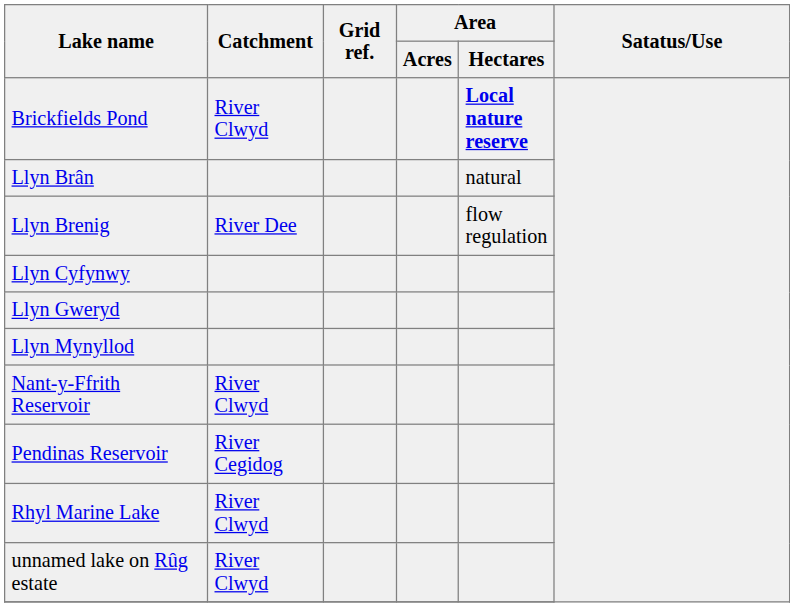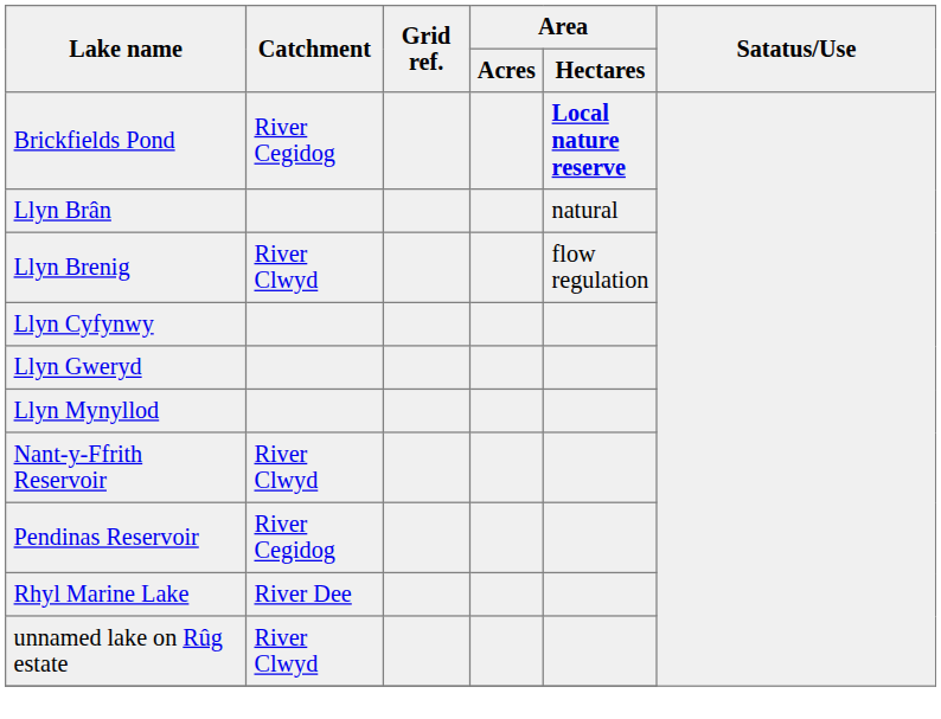 <table border=1 cellspacing=0 cellpadding=5 style="border-collapse: collapse; background:#f0f0f0;" class="sortable">
 <tr>
 <th rowspan=2 width=30%>Lake name</th>
 <th rowspan=2 width=15%>Catchment</th>
 <th rowspan=2 width=10%>Grid ref.</th>
 <th colspan=2 width=10%>Area</th>
 <th rowspan=2 width=35%>Satatus/Use</th>
 </tr>
 <tr>
 <th>Acres</th>
 <th>Hectares</th>
 </tr>
 <tr>
 <td><a href='#'>Brickfields Pond</a></td>
-<td><a href='#'>River Clwyd</a></td>
+<td><a href='#'>River Cegidog</a></td>
 <td></td>
 <td></td>
 <td><strong><a href='#'>Local nature reserve</a></strong></td>
 </tr>
 <tr>
 <td><a href='#'>Llyn Brân</a></td>
 <td></td>
 <td></td>
 <td></td>
 <td>natural</td>
 </tr>
 <tr>
 <td><a href='#'>Llyn Brenig</a></td>
-<td><a href='#'>River Dee</a></td>
+<td><a href='#'>River Clwyd</a></td>
 <td></td>
 <td></td>
 <td>flow regulation</td>
 </tr>
 <tr>
 <td><a href='#'>Llyn Cyfynwy</a></td>
 <td></td>
 <td></td>
 <td></td>
 <td></td>
 </tr>
 <tr>
 <td><a href='#'>Llyn Gweryd</a></td>
 <td></td>
 <td></td>
 <td></td>
 <td></td>
 </tr>
 <tr>
 <td><a href='#'>Llyn Mynyllod</a></td>
 <td></td>
 <td></td>
 <td></td>
 <td></td>
 </tr>
 <tr>
 <td><a href='#'>Nant-y-Ffrith Reservoir</a></td>
 <td><a href='#'>River Clwyd</a></td>
 <td></td>
 <td></td>
 <td></td>
 </tr>
 <tr>
 <td><a href='#'>Pendinas Reservoir</a></td>
 <td><a href='#'>River Cegidog</a></td>
 <td></td>
 <td></td>
 <td></td>
 </tr>
 <tr>
 <td><a href='#'>Rhyl Marine Lake</a></td>
-<td><a href='#'>River Clwyd</a></td>
+<td><a href='#'>River Dee</a></td>
 <td></td>
 <td></td>
 <td></td>
 </tr>
 <tr>
 <td>unnamed lake on <a href='#'>Rûg</a> estate</td>
 <td><a href='#'>River Clwyd</a></td>
 <td></td>
 <td></td>
 <td></td>
 </tr>
 <tr>
 </tr>
 </table>
